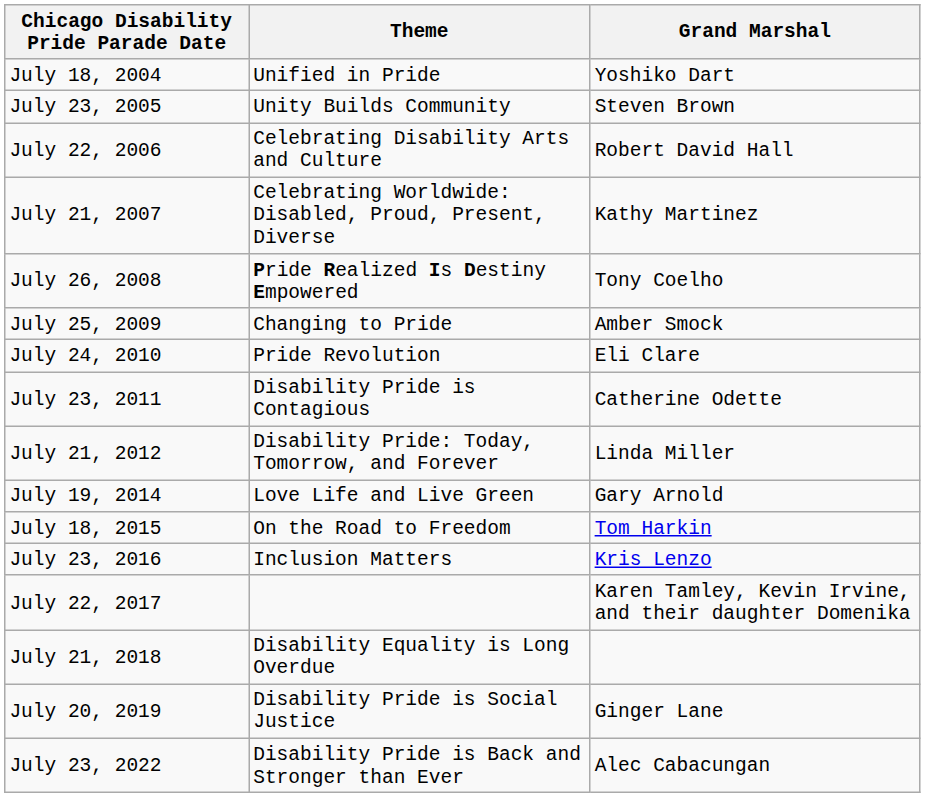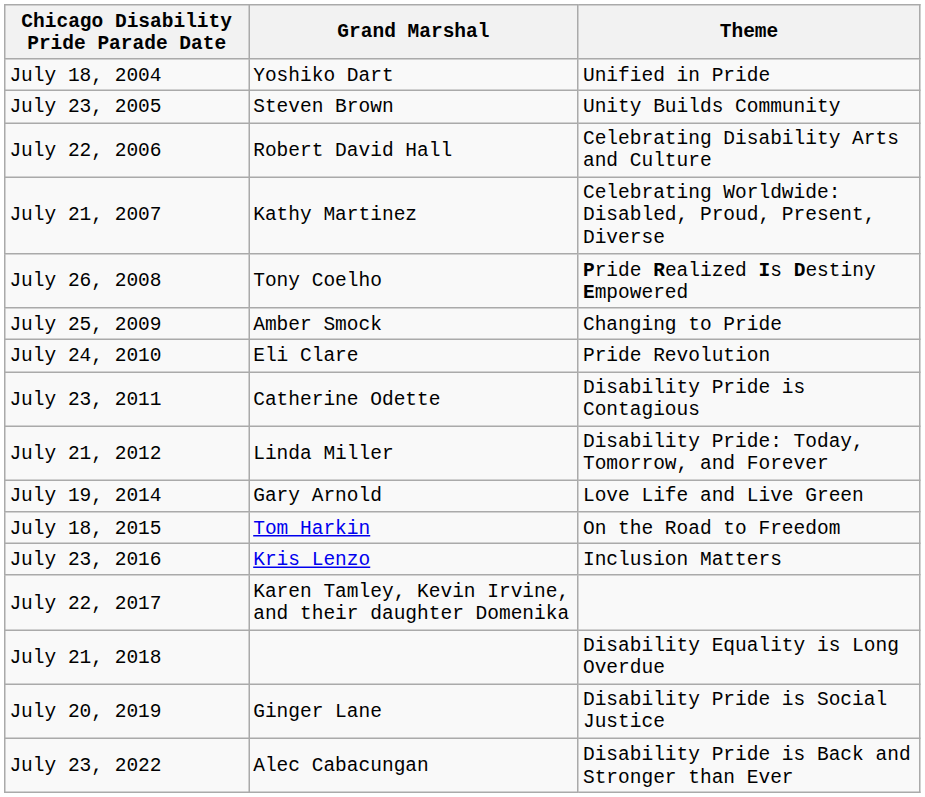 <table class="wikitable">
 <tr>
 <th>Chicago Disability Pride Parade Date</th>
+<th>Grand Marshal</th>
 <th>Theme</th>
-<th>Grand Marshal</th>
 </tr>
 <tr>
 <td>July 18, 2004</td>
+<td>Yoshiko Dart</td>
 <td>Unified in Pride</td>
-<td>Yoshiko Dart</td>
 </tr>
 <tr>
 <td>July 23, 2005</td>
+<td>Steven Brown</td>
 <td>Unity Builds Community</td>
-<td>Steven Brown</td>
 </tr>
 <tr>
 <td>July 22, 2006</td>
+<td>Robert David Hall</td>
 <td>Celebrating Disability Arts and Culture</td>
-<td>Robert David Hall</td>
 </tr>
 <tr>
 <td>July 21, 2007</td>
+<td>Kathy Martinez</td>
 <td>Celebrating Worldwide: Disabled, Proud, Present, Diverse</td>
-<td>Kathy Martinez</td>
 </tr>
 <tr>
 <td>July 26, 2008</td>
+<td>Tony Coelho</td>
 <td><strong>P</strong>ride <strong>R</strong>ealized <strong>I</strong>s <strong>D</strong>estiny <strong>E</strong>mpowered</td>
-<td>Tony Coelho</td>
 </tr>
 <tr>
 <td>July 25, 2009</td>
+<td>Amber Smock</td>
 <td>Changing to Pride</td>
-<td>Amber Smock</td>
 </tr>
 <tr>
 <td>July 24, 2010</td>
+<td>Eli Clare</td>
 <td>Pride Revolution</td>
-<td>Eli Clare</td>
 </tr>
 <tr>
 <td>July 23, 2011</td>
+<td>Catherine Odette</td>
 <td>Disability Pride is Contagious</td>
-<td>Catherine Odette</td>
 </tr>
 <tr>
 <td>July 21, 2012</td>
+<td>Linda Miller</td>
 <td>Disability Pride: Today, Tomorrow, and Forever</td>
-<td>Linda Miller</td>
 </tr>
 <tr>
 <td>July 19, 2014</td>
+<td>Gary Arnold</td>
 <td>Love Life and Live Green</td>
-<td>Gary Arnold</td>
 </tr>
 <tr>
 <td>July 18, 2015</td>
+<td><a href='#'>Tom Harkin</a></td>
 <td>On the Road to Freedom</td>
-<td><a href='#'>Tom Harkin</a></td>
 </tr>
 <tr>
 <td>July 23, 2016</td>
+<td><a href='#'>Kris Lenzo</a></td>
 <td>Inclusion Matters</td>
-<td><a href='#'>Kris Lenzo</a></td>
 </tr>
 <tr>
 <td>July 22, 2017</td>
+<td>Karen Tamley, Kevin Irvine, and their daughter Domenika</td>
 <td></td>
-<td>Karen Tamley, Kevin Irvine, and their daughter Domenika</td>
 </tr>
 <tr>
 <td>July 21, 2018</td>
+<td></td>
 <td>Disability Equality is Long Overdue</td>
-<td></td>
 </tr>
 <tr>
 <td>July 20, 2019</td>
+<td>Ginger Lane</td>
 <td>Disability Pride is Social Justice</td>
-<td>Ginger Lane</td>
 </tr>
 <tr>
 <td>July 23, 2022</td>
+<td>Alec Cabacungan</td>
 <td>Disability Pride is Back and Stronger than Ever</td>
-<td>Alec Cabacungan</td>
 </tr>
 </table>
